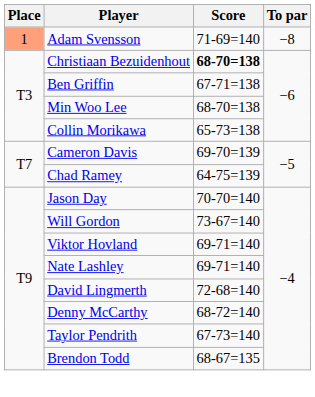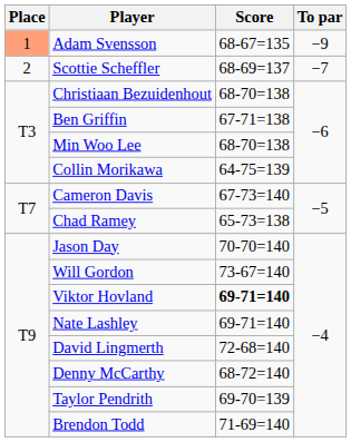 <table class="wikitable">
 <tr>
 <th>Place</th>
 <th>Player</th>
 <th>Score</th>
 <th>To par</th>
 </tr>
 <tr>
 <td align=center style="background: lightsalmon;">1</td>
 <td> <a href='#'>Adam Svensson</a></td>
-<td>71-69=140</td>
-<td align=center>−8</td>
+<td>68-67=135</td>
+<td align=center>−9</td>
+</tr>
+<tr>
+<td align=center>2</td>
+<td> <a href='#'>Scottie Scheffler</a></td>
+<td>68-69=137</td>
+<td align=center>−7</td>
 </tr>
 <tr>
 <td rowspan=4 align=center>T3</td>
 <td> <a href='#'>Christiaan Bezuidenhout</a></td>
-<td><strong>68-70=138</strong></td>
+<td>68-70=138</td>
 <td rowspan=4 align=center>−6</td>
 </tr>
 <tr>
 <td> <a href='#'>Ben Griffin</a></td>
 <td>67-71=138</td>
 </tr>
 <tr>
 <td> <a href='#'>Min Woo Lee</a></td>
 <td>68-70=138</td>
 </tr>
 <tr>
 <td> <a href='#'>Collin Morikawa</a></td>
-<td>65-73=138</td>
+<td>64-75=139</td>
 </tr>
 <tr>
 <td rowspan=2 align=center>T7</td>
 <td> <a href='#'>Cameron Davis</a></td>
-<td>69-70=139</td>
+<td>67-73=140</td>
 <td rowspan=2 align=center>−5</td>
 </tr>
 <tr>
 <td> <a href='#'>Chad Ramey</a></td>
-<td>64-75=139</td>
+<td>65-73=138</td>
 </tr>
 <tr>
 <td rowspan=8 align=center>T9</td>
 <td> <a href='#'>Jason Day</a></td>
 <td>70-70=140</td>
 <td rowspan=8 align=center>−4</td>
 </tr>
 <tr>
 <td> <a href='#'>Will Gordon</a></td>
 <td>73-67=140</td>
 </tr>
 <tr>
 <td> <a href='#'>Viktor Hovland</a></td>
-<td>69-71=140</td>
+<td><strong>69-71=140</strong></td>
 </tr>
 <tr>
 <td> <a href='#'>Nate Lashley</a></td>
 <td>69-71=140</td>
 </tr>
 <tr>
 <td> <a href='#'>David Lingmerth</a></td>
 <td>72-68=140</td>
 </tr>
 <tr>
 <td> <a href='#'>Denny McCarthy</a></td>
 <td>68-72=140</td>
 </tr>
 <tr>
 <td> <a href='#'>Taylor Pendrith</a></td>
-<td>67-73=140</td>
+<td>69-70=139</td>
 </tr>
 <tr>
 <td> <a href='#'>Brendon Todd</a></td>
-<td>68-67=135</td>
+<td>71-69=140</td>
 </tr>
 </table>
